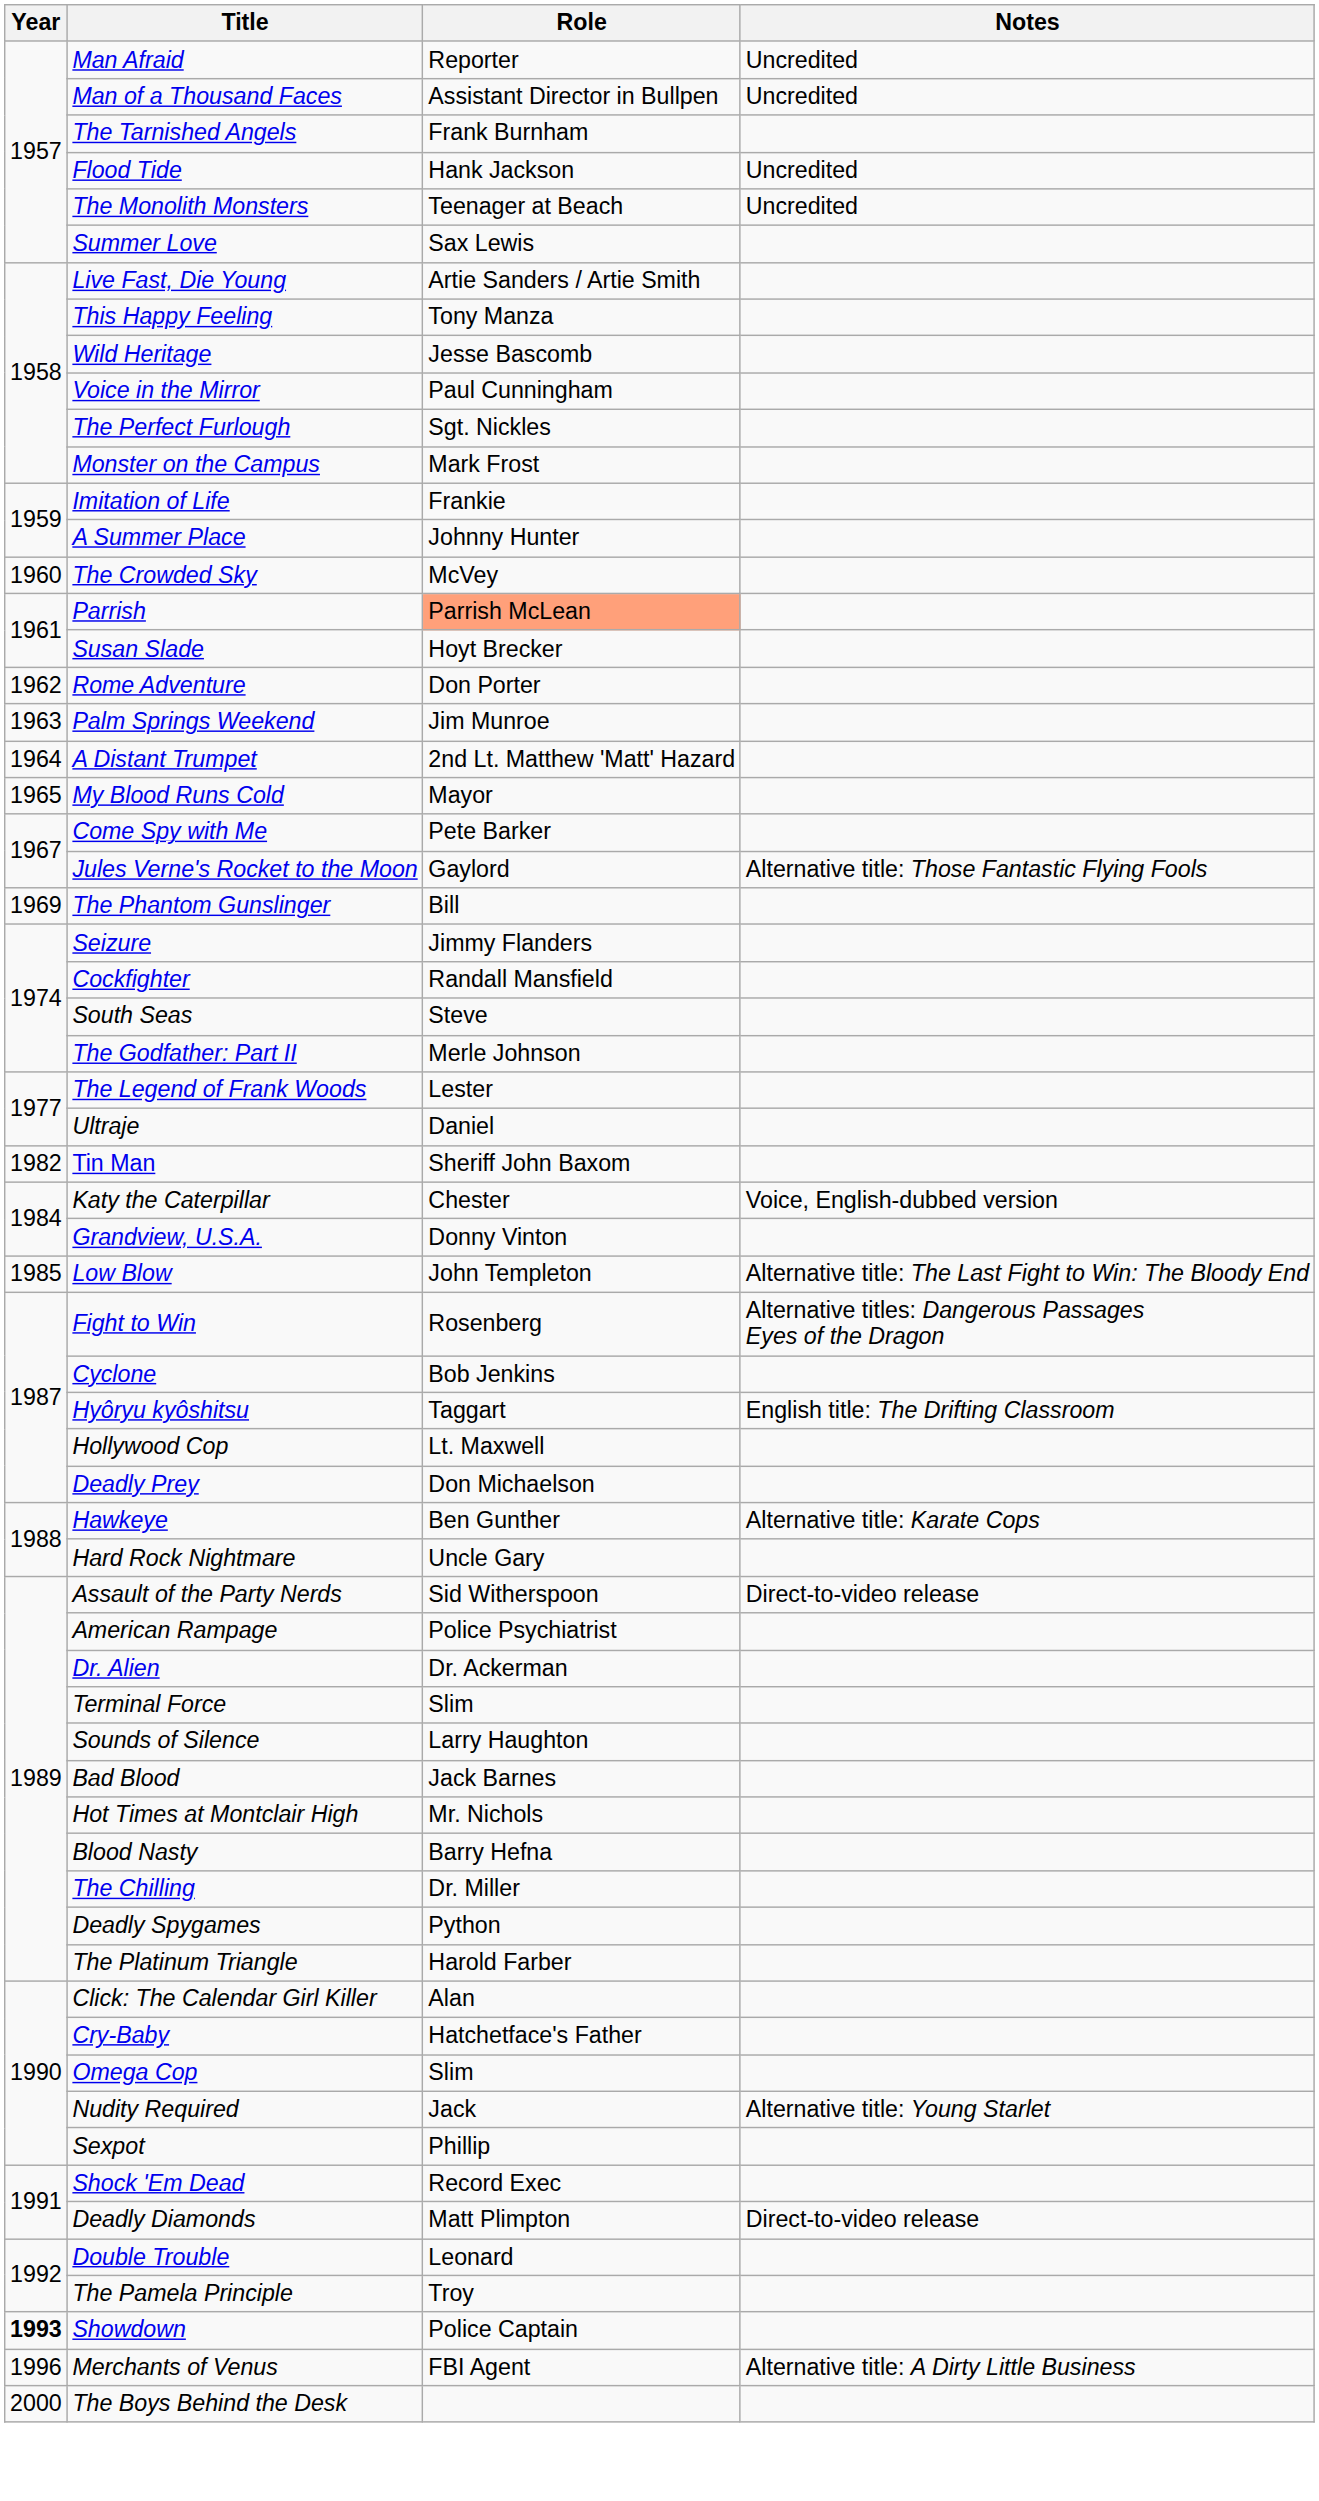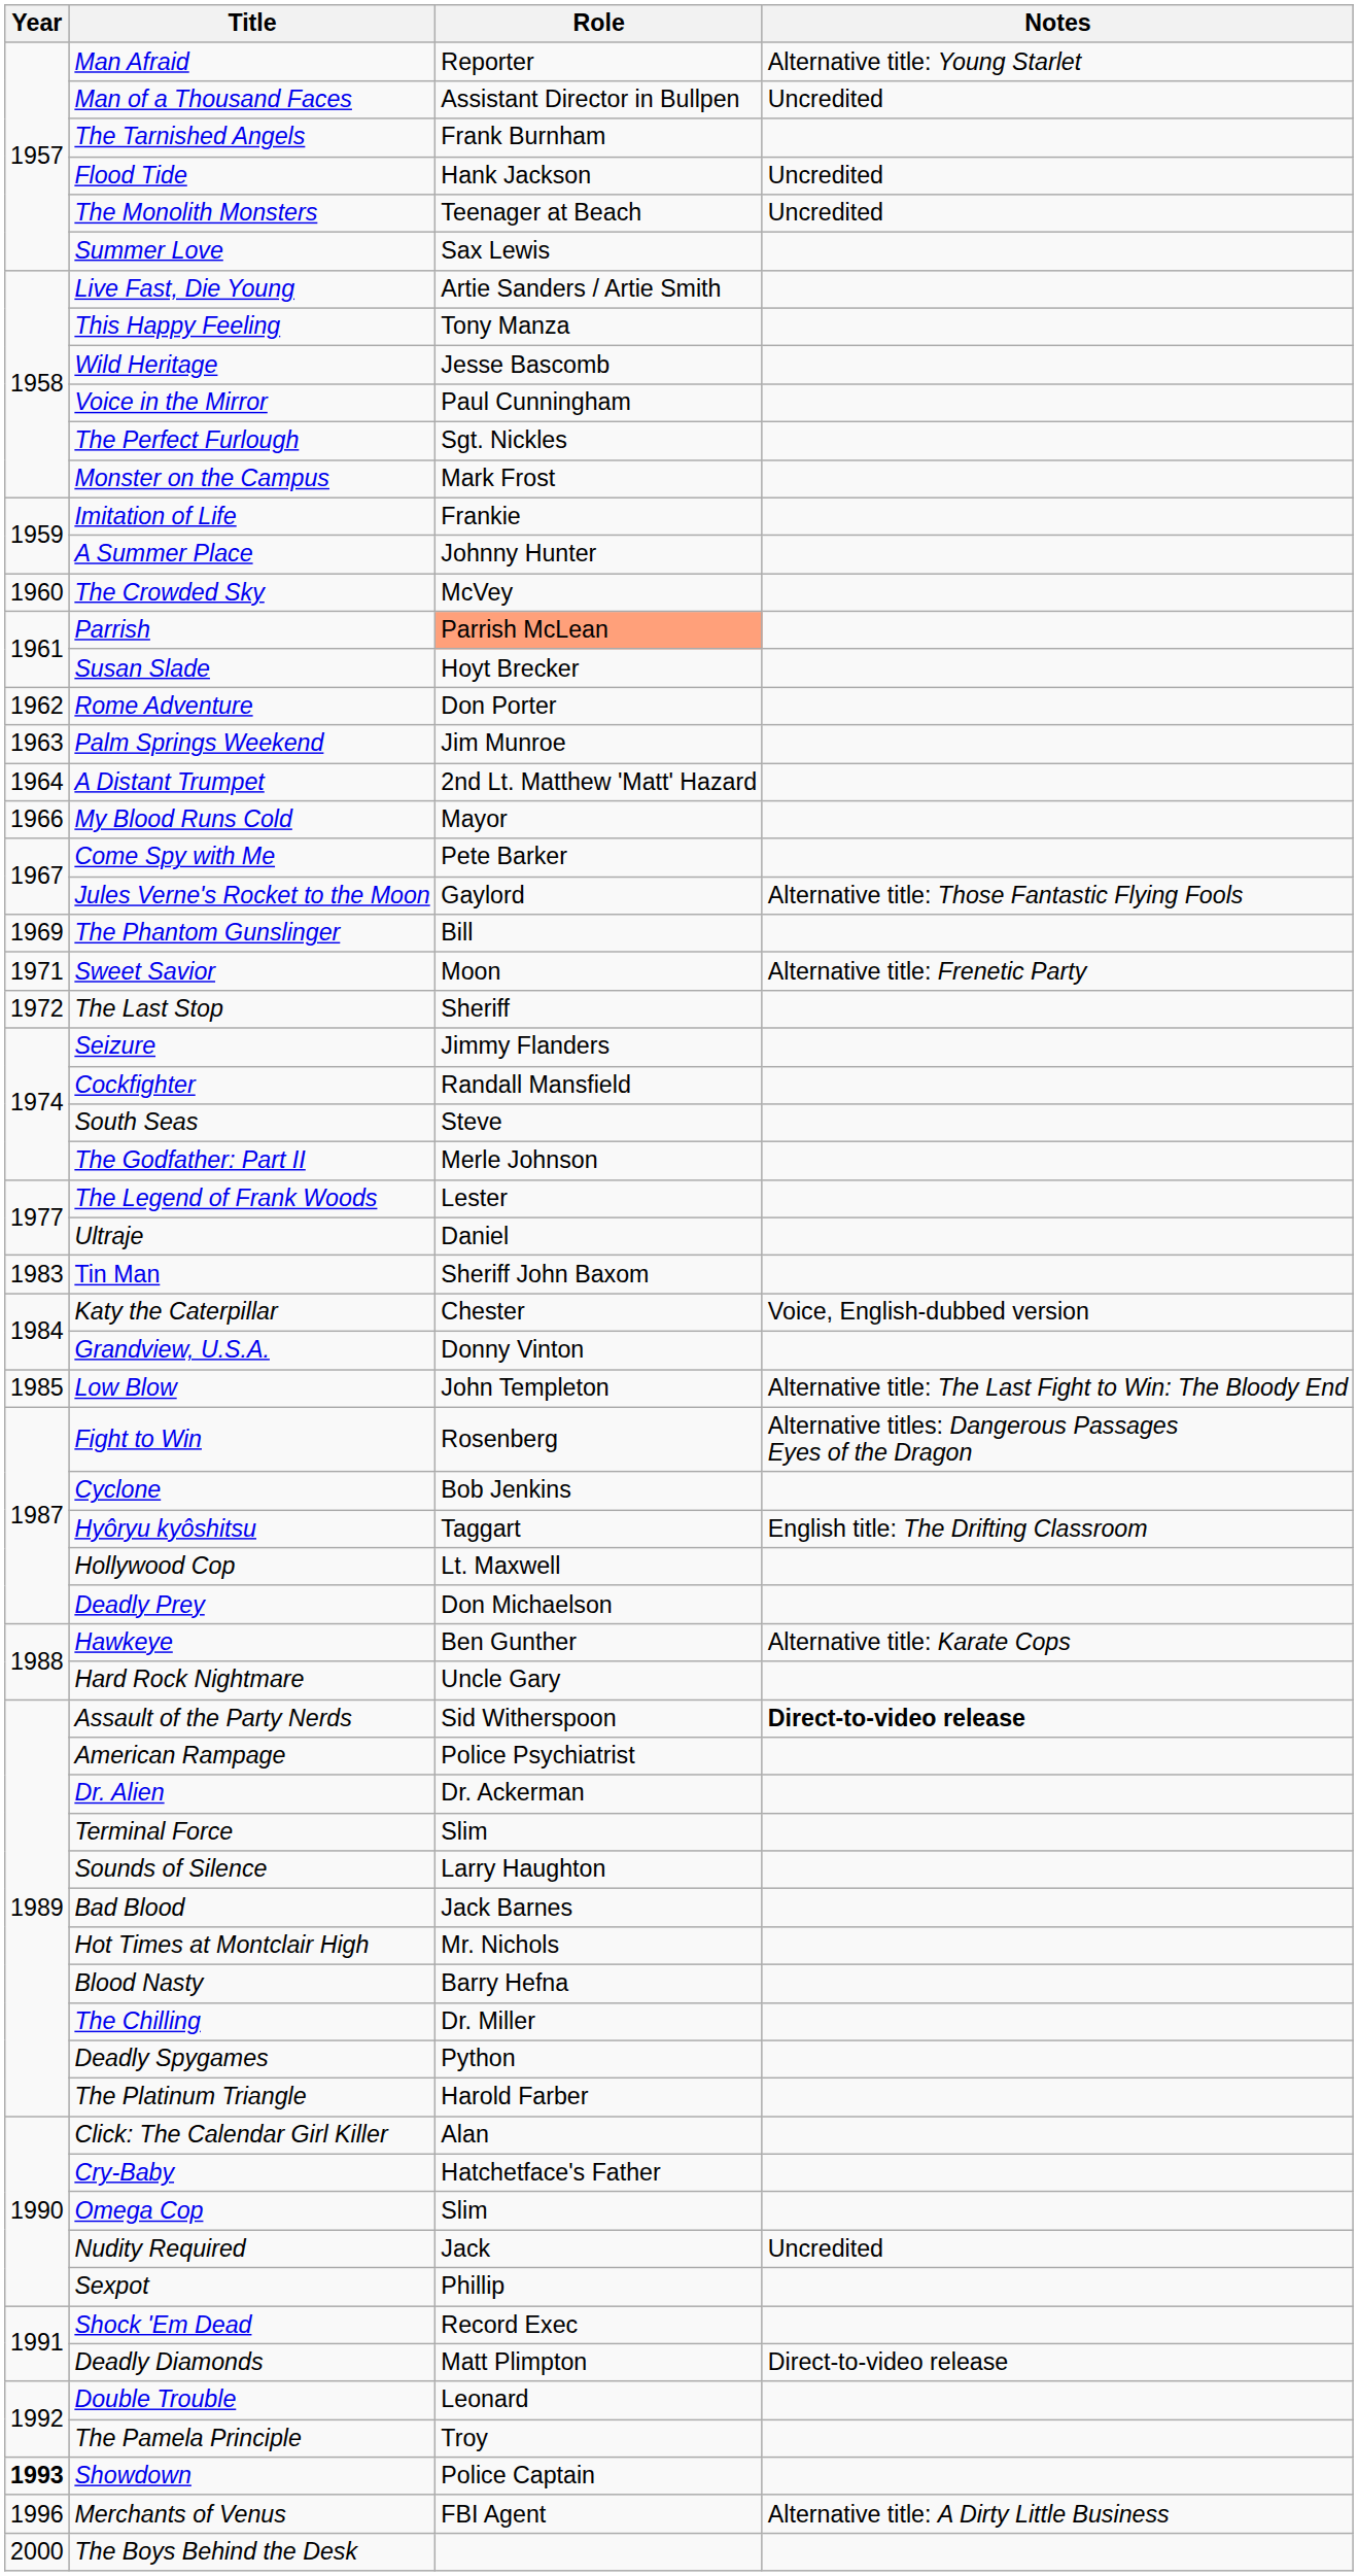 <table class="wikitable sortable">
 <tr>
 <th>Year</th>
 <th>Title</th>
 <th>Role</th>
 <th class="unsortable">Notes</th>
 </tr>
 <tr>
 <td rowspan="6">1957</td>
 <td><em><a href='#'>Man Afraid</a></em></td>
 <td>Reporter</td>
-<td>Uncredited</td>
+<td>Alternative title: <em>Young Starlet</em></td>
 </tr>
 <tr>
 <td><em><a href='#'>Man of a Thousand Faces</a></em></td>
 <td>Assistant Director in Bullpen</td>
 <td>Uncredited</td>
 </tr>
 <tr>
 <td><em><a href='#'>The Tarnished Angels</a></em></td>
 <td>Frank Burnham</td>
 <td></td>
 </tr>
 <tr>
 <td><em><a href='#'>Flood Tide</a></em></td>
 <td>Hank Jackson</td>
 <td>Uncredited</td>
 </tr>
 <tr>
 <td><em><a href='#'>The Monolith Monsters</a></em></td>
 <td>Teenager at Beach</td>
 <td>Uncredited</td>
 </tr>
 <tr>
 <td><em><a href='#'>Summer Love</a></em></td>
 <td>Sax Lewis</td>
 <td></td>
 </tr>
 <tr>
 <td rowspan="6">1958</td>
 <td><em><a href='#'>Live Fast, Die Young</a></em></td>
 <td>Artie Sanders / Artie Smith</td>
 <td></td>
 </tr>
 <tr>
 <td><em><a href='#'>This Happy Feeling</a></em></td>
 <td>Tony Manza</td>
 <td></td>
 </tr>
 <tr>
 <td><em><a href='#'>Wild Heritage</a></em></td>
 <td>Jesse Bascomb</td>
 <td></td>
 </tr>
 <tr>
 <td><em><a href='#'>Voice in the Mirror</a></em></td>
 <td>Paul Cunningham</td>
 <td></td>
 </tr>
 <tr>
 <td><em><a href='#'>The Perfect Furlough</a></em></td>
 <td>Sgt. Nickles</td>
 <td></td>
 </tr>
 <tr>
 <td><em><a href='#'>Monster on the Campus</a></em></td>
 <td>Mark Frost</td>
 <td></td>
 </tr>
 <tr>
 <td rowspan="2">1959</td>
 <td><em><a href='#'>Imitation of Life</a></em></td>
 <td>Frankie</td>
 <td></td>
 </tr>
 <tr>
 <td><em><a href='#'>A Summer Place</a></em></td>
 <td>Johnny Hunter</td>
 <td></td>
 </tr>
 <tr>
 <td>1960</td>
 <td><em><a href='#'>The Crowded Sky</a></em></td>
 <td>McVey</td>
 <td></td>
 </tr>
 <tr>
 <td rowspan="2">1961</td>
 <td><em><a href='#'>Parrish</a></em></td>
 <td style="background: lightsalmon;">Parrish McLean</td>
 <td></td>
 </tr>
 <tr>
 <td><em><a href='#'>Susan Slade</a></em></td>
 <td>Hoyt Brecker</td>
 <td></td>
 </tr>
 <tr>
 <td>1962</td>
 <td><em><a href='#'>Rome Adventure</a></em></td>
 <td>Don Porter</td>
 <td></td>
 </tr>
 <tr>
 <td>1963</td>
 <td><em><a href='#'>Palm Springs Weekend</a></em></td>
 <td>Jim Munroe</td>
 <td></td>
 </tr>
 <tr>
 <td>1964</td>
 <td><em><a href='#'>A Distant Trumpet</a></em></td>
 <td>2nd Lt. Matthew 'Matt' Hazard</td>
 <td></td>
 </tr>
 <tr>
-<td>1965</td>
+<td>1966</td>
 <td><em><a href='#'>My Blood Runs Cold</a></em></td>
 <td>Mayor</td>
 <td></td>
 </tr>
 <tr>
 <td rowspan="2">1967</td>
 <td><em><a href='#'>Come Spy with Me</a></em></td>
 <td>Pete Barker</td>
 <td></td>
 </tr>
 <tr>
 <td><em><a href='#'>Jules Verne's Rocket to the Moon</a></em></td>
 <td>Gaylord</td>
 <td>Alternative title: <em>Those Fantastic Flying Fools</em></td>
 </tr>
 <tr>
 <td>1969</td>
 <td><em><a href='#'>The Phantom Gunslinger</a></em></td>
 <td>Bill</td>
+<td></td>
+</tr>
+<tr>
+<td>1971</td>
+<td><em><a href='#'>Sweet Savior</a></em></td>
+<td>Moon</td>
+<td>Alternative title: <em>Frenetic Party</em></td>
+</tr>
+<tr>
+<td>1972</td>
+<td><em>The Last Stop</em></td>
+<td>Sheriff</td>
 <td></td>
 </tr>
 <tr>
 <td rowspan="4">1974</td>
 <td><em><a href='#'>Seizure</a></em></td>
 <td>Jimmy Flanders</td>
 <td></td>
 </tr>
 <tr>
 <td><em><a href='#'>Cockfighter</a></em></td>
 <td>Randall Mansfield</td>
 <td></td>
 </tr>
 <tr>
 <td><em>South Seas</em></td>
 <td>Steve</td>
 <td></td>
 </tr>
 <tr>
 <td><em><a href='#'>The Godfather: Part II</a></em></td>
 <td>Merle Johnson</td>
 <td></td>
 </tr>
 <tr>
 <td rowspan="2">1977</td>
 <td><em><a href='#'>The Legend of Frank Woods</a></em></td>
 <td>Lester</td>
 <td></td>
 </tr>
 <tr>
 <td><em>Ultraje</em></td>
 <td>Daniel</td>
 <td></td>
 </tr>
 <tr>
-<td>1982</td>
+<td>1983</td>
 <td><em><a href='#'></em>Tin Man<em></a></em></td>
 <td>Sheriff John Baxom</td>
 <td></td>
 </tr>
 <tr>
 <td rowspan="2">1984</td>
 <td><em>Katy the Caterpillar</em></td>
 <td>Chester</td>
 <td>Voice, English-dubbed version</td>
 </tr>
 <tr>
 <td><em><a href='#'>Grandview, U.S.A.</a></em></td>
 <td>Donny Vinton</td>
 <td></td>
 </tr>
 <tr>
 <td>1985</td>
 <td><em><a href='#'>Low Blow</a></em></td>
 <td>John Templeton</td>
 <td>Alternative title: <em>The Last Fight to Win: The Bloody End</em></td>
 </tr>
 <tr>
 <td rowspan="5">1987</td>
 <td><em><a href='#'>Fight to Win</a></em></td>
 <td>Rosenberg</td>
 <td>Alternative titles: <em>Dangerous Passages</em><br><em>Eyes of the Dragon</em></td>
 </tr>
 <tr>
 <td><em><a href='#'>Cyclone</a></em></td>
 <td>Bob Jenkins</td>
 <td></td>
 </tr>
 <tr>
 <td><em><a href='#'>Hyôryu kyôshitsu</a></em></td>
 <td>Taggart</td>
 <td>English title: <em>The Drifting Classroom</em></td>
 </tr>
 <tr>
 <td><em>Hollywood Cop</em></td>
 <td>Lt. Maxwell</td>
 <td></td>
 </tr>
 <tr>
 <td><em><a href='#'>Deadly Prey</a></em></td>
 <td>Don Michaelson</td>
 <td></td>
 </tr>
 <tr>
 <td rowspan="2">1988</td>
 <td><em><a href='#'>Hawkeye</a></em></td>
 <td>Ben Gunther</td>
 <td>Alternative title: <em>Karate Cops</em></td>
 </tr>
 <tr>
 <td><em>Hard Rock Nightmare</em></td>
 <td>Uncle Gary</td>
 <td></td>
 </tr>
 <tr>
 <td rowspan="11">1989</td>
 <td><em>Assault of the Party Nerds</em></td>
 <td>Sid Witherspoon</td>
-<td>Direct-to-video release</td>
+<td><strong>Direct-to-video release</strong></td>
 </tr>
 <tr>
 <td><em>American Rampage</em></td>
 <td>Police Psychiatrist</td>
 <td></td>
 </tr>
 <tr>
 <td><em><a href='#'>Dr. Alien</a></em></td>
 <td>Dr. Ackerman</td>
 <td></td>
 </tr>
 <tr>
 <td><em>Terminal Force</em></td>
 <td>Slim</td>
 <td></td>
 </tr>
 <tr>
 <td><em>Sounds of Silence</em></td>
 <td>Larry Haughton</td>
 <td></td>
 </tr>
 <tr>
 <td><em>Bad Blood</em></td>
 <td>Jack Barnes</td>
 <td></td>
 </tr>
 <tr>
 <td><em>Hot Times at Montclair High</em></td>
 <td>Mr. Nichols</td>
 <td></td>
 </tr>
 <tr>
 <td><em>Blood Nasty</em></td>
 <td>Barry Hefna</td>
 <td></td>
 </tr>
 <tr>
 <td><em><a href='#'>The Chilling</a></em></td>
 <td>Dr. Miller</td>
 <td></td>
 </tr>
 <tr>
 <td><em>Deadly Spygames</em></td>
 <td>Python</td>
 <td></td>
 </tr>
 <tr>
 <td><em>The Platinum Triangle</em></td>
 <td>Harold Farber</td>
 <td></td>
 </tr>
 <tr>
 <td rowspan="5">1990</td>
 <td><em>Click: The Calendar Girl Killer</em></td>
 <td>Alan</td>
 <td></td>
 </tr>
 <tr>
 <td><em><a href='#'>Cry-Baby</a></em></td>
 <td>Hatchetface's Father</td>
 <td></td>
 </tr>
 <tr>
 <td><em><a href='#'>Omega Cop</a></em></td>
 <td>Slim</td>
 <td></td>
 </tr>
 <tr>
 <td><em>Nudity Required</em></td>
 <td>Jack</td>
-<td>Alternative title: <em>Young Starlet</em></td>
+<td>Uncredited</td>
 </tr>
 <tr>
 <td><em>Sexpot</em></td>
 <td>Phillip</td>
 <td></td>
 </tr>
 <tr>
 <td rowspan="2">1991</td>
 <td><em><a href='#'>Shock 'Em Dead</a></em></td>
 <td>Record Exec</td>
 <td></td>
 </tr>
 <tr>
 <td><em>Deadly Diamonds</em></td>
 <td>Matt Plimpton</td>
 <td>Direct-to-video release</td>
 </tr>
 <tr>
 <td rowspan="2">1992</td>
 <td><em><a href='#'>Double Trouble</a></em></td>
 <td>Leonard</td>
 <td></td>
 </tr>
 <tr>
 <td><em>The Pamela Principle</em></td>
 <td>Troy</td>
 <td></td>
 </tr>
 <tr>
 <td><strong>1993</strong></td>
 <td><em><a href='#'>Showdown</a></em></td>
 <td>Police Captain</td>
 <td></td>
 </tr>
 <tr>
 <td>1996</td>
 <td><em>Merchants of Venus</em></td>
 <td>FBI Agent</td>
 <td>Alternative title: <em>A Dirty Little Business</em></td>
 </tr>
 <tr>
 <td>2000</td>
 <td><em>The Boys Behind the Desk</em></td>
 <td></td>
 <td></td>
 </tr>
 </table>
